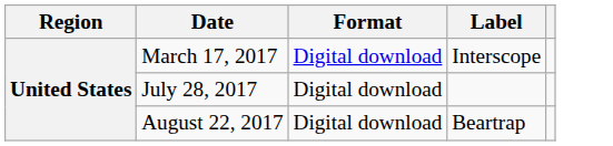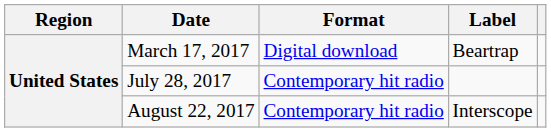 <table class="wikitable sortable plainrowheaders">
 <tr>
 <th scope="col">Region</th>
 <th scope="col">Date</th>
 <th scope="col">Format</th>
 <th scope="col">Label</th>
 <th scope="col"></th>
 </tr>
 <tr>
 <th scope="row" rowspan="3">United States</th>
 <td>March 17, 2017</td>
 <td><a href='#'>Digital download</a></td>
-<td>Interscope</td>
+<td>Beartrap</td>
 <td></td>
 </tr>
 <tr>
 <td>July 28, 2017</td>
-<td>Digital download </td>
+<td><a href='#'>Contemporary hit radio</a></td>
 <td></td>
 <td></td>
 </tr>
 <tr>
 <td>August 22, 2017</td>
-<td>Digital download </td>
-<td>Beartrap</td>
+<td><a href='#'>Contemporary hit radio</a></td>
+<td>Interscope</td>
 <td></td>
 </tr>
 </table>
